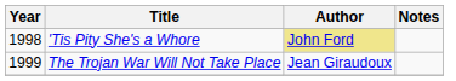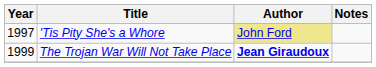 <table class="wikitable sortable">
 <tr>
 <th>Year</th>
 <th>Title</th>
 <th>Author</th>
 <th class="unsortable">Notes</th>
 </tr>
 <tr>
-<td rowspan=1>1998</td>
+<td rowspan=1>1997</td>
 <td><em><a href='#'>'Tis Pity She's a Whore</a></em></td>
 <td style="background: khaki;"><a href='#'>John Ford</a></td>
 <td></td>
 </tr>
 <tr>
 <td rowspan=1>1999</td>
 <td><em><a href='#'>The Trojan War Will Not Take Place</a></em></td>
-<td><a href='#'>Jean Giraudoux</a></td>
+<td><strong><a href='#'>Jean Giraudoux</a></strong></td>
 <td></td>
 </tr>
 <tr>
 </tr>
 </table>
